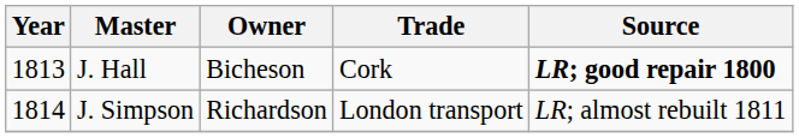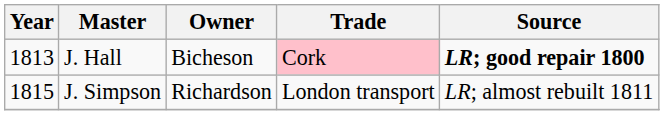 <table class="sortable wikitable">
 <tr>
 <th>Year</th>
 <th>Master</th>
 <th>Owner</th>
 <th>Trade</th>
 <th>Source</th>
 </tr>
 <tr>
 <td>1813</td>
 <td>J. Hall</td>
 <td>Bicheson</td>
-<td>Cork</td>
+<td style="background: pink;">Cork</td>
 <td><strong><em>LR</em>; good repair 1800</strong></td>
 </tr>
 <tr>
-<td>1814</td>
+<td>1815</td>
 <td>J. Simpson</td>
 <td>Richardson</td>
 <td>London transport</td>
 <td><em>LR</em>; almost rebuilt 1811</td>
 </tr>
 <tr>
 </tr>
 </table>
